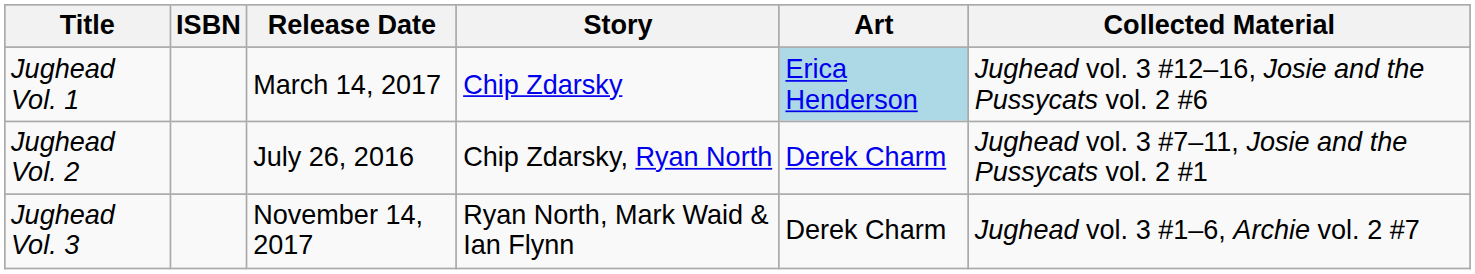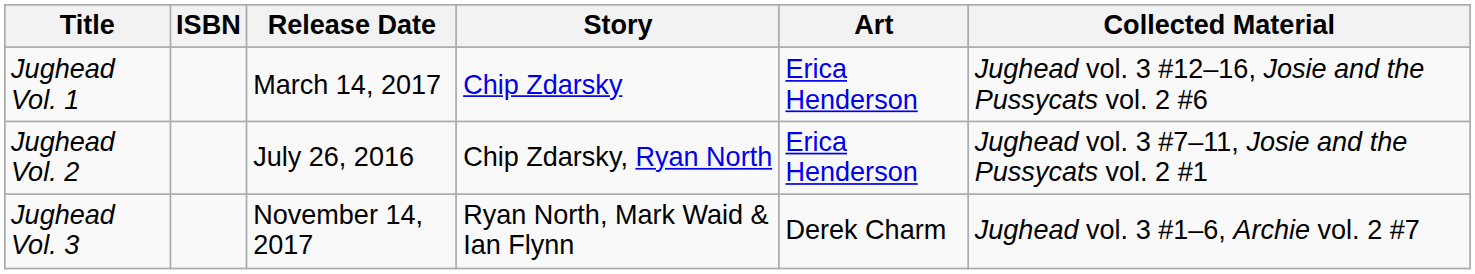 <table class="wikitable">
 <tr>
 <th>Title</th>
 <th>ISBN</th>
 <th>Release Date</th>
 <th>Story</th>
 <th>Art</th>
 <th>Collected Material</th>
 </tr>
 <tr>
 <td><em>Jughead Vol. 1</em></td>
 <td></td>
 <td>March 14, 2017</td>
 <td><a href='#'>Chip Zdarsky</a></td>
-<td style="background: lightblue;"><a href='#'>Erica Henderson</a></td>
+<td><a href='#'>Erica Henderson</a></td>
 <td><em>Jughead</em> vol. 3 #12–16, <em>Josie and the Pussycats</em> vol. 2 #6</td>
 </tr>
 <tr>
 <td><em>Jughead Vol. 2</em></td>
 <td></td>
 <td>July 26, 2016</td>
 <td>Chip Zdarsky, <a href='#'>Ryan North</a></td>
-<td><a href='#'>Derek Charm</a></td>
+<td><a href='#'>Erica Henderson</a></td>
 <td><em>Jughead</em> vol. 3 #7–11, <em>Josie and the Pussycats</em> vol. 2 #1</td>
 </tr>
 <tr>
 <td><em>Jughead Vol. 3</em></td>
 <td></td>
 <td>November 14, 2017</td>
 <td>Ryan North, Mark Waid & Ian Flynn</td>
 <td>Derek Charm</td>
 <td><em>Jughead</em> vol. 3 #1–6, <em>Archie</em> vol. 2 #7</td>
 </tr>
 </table>
